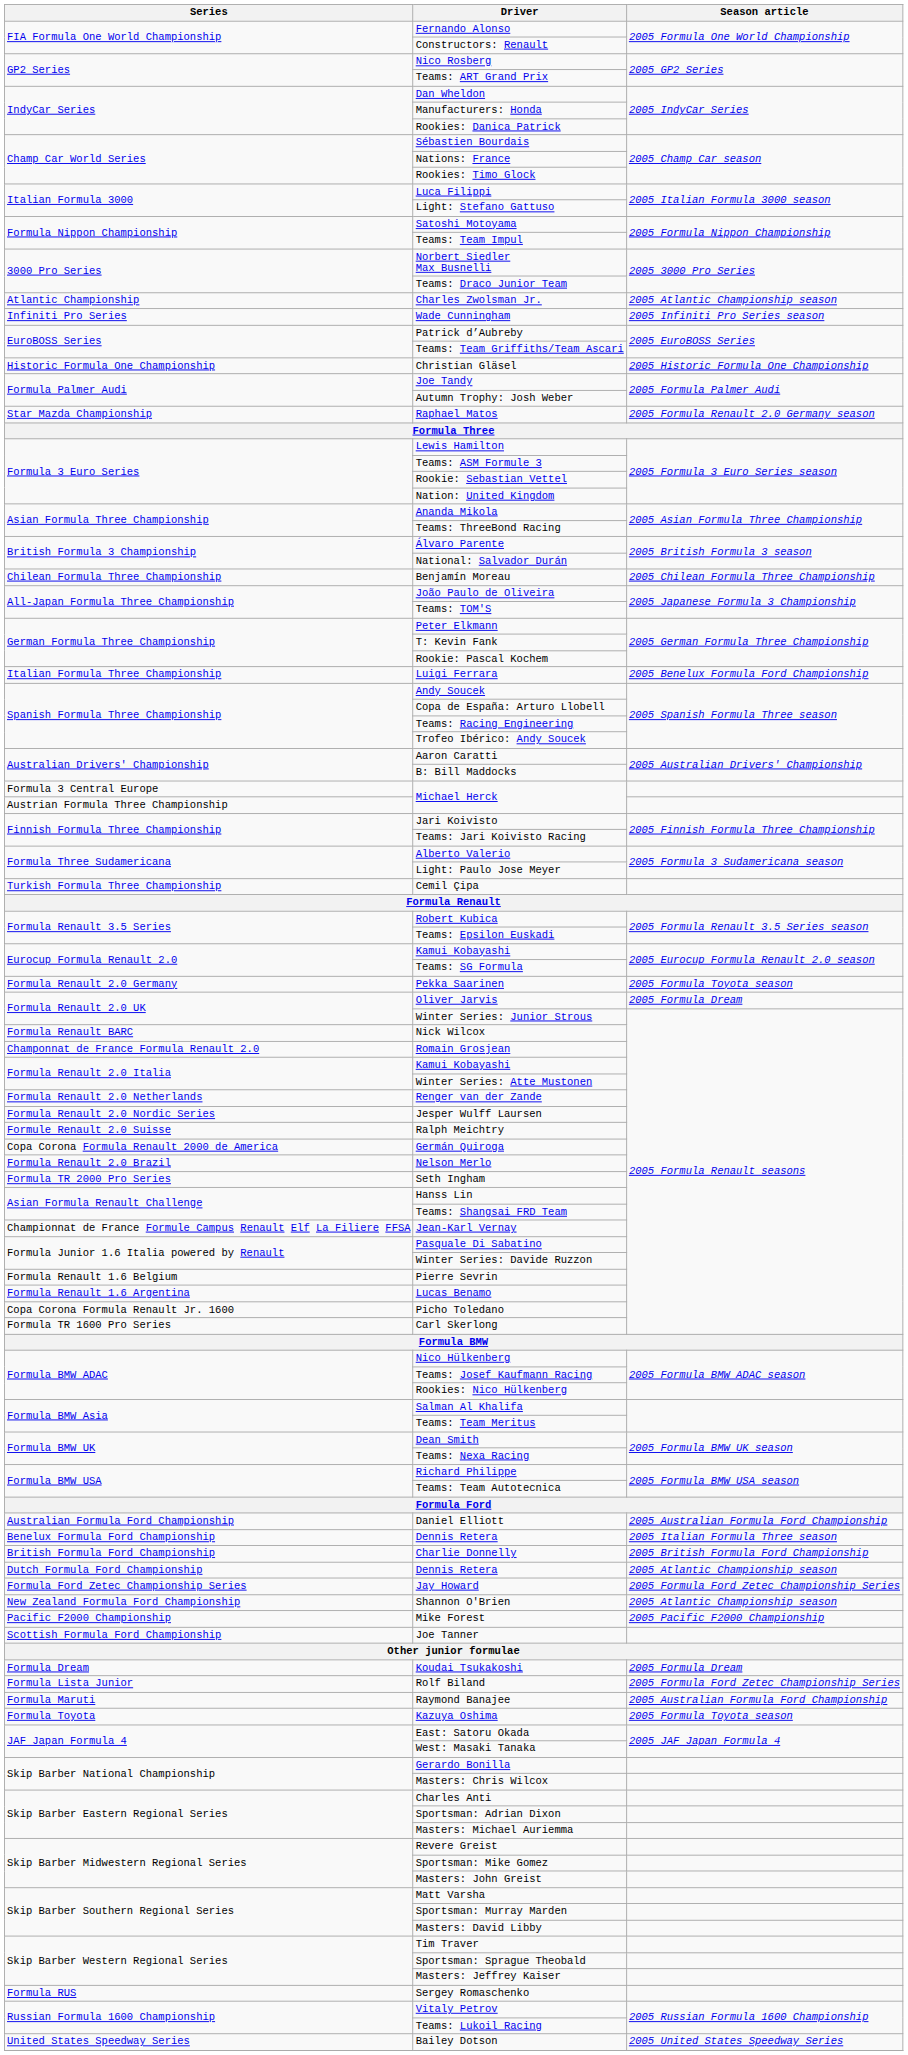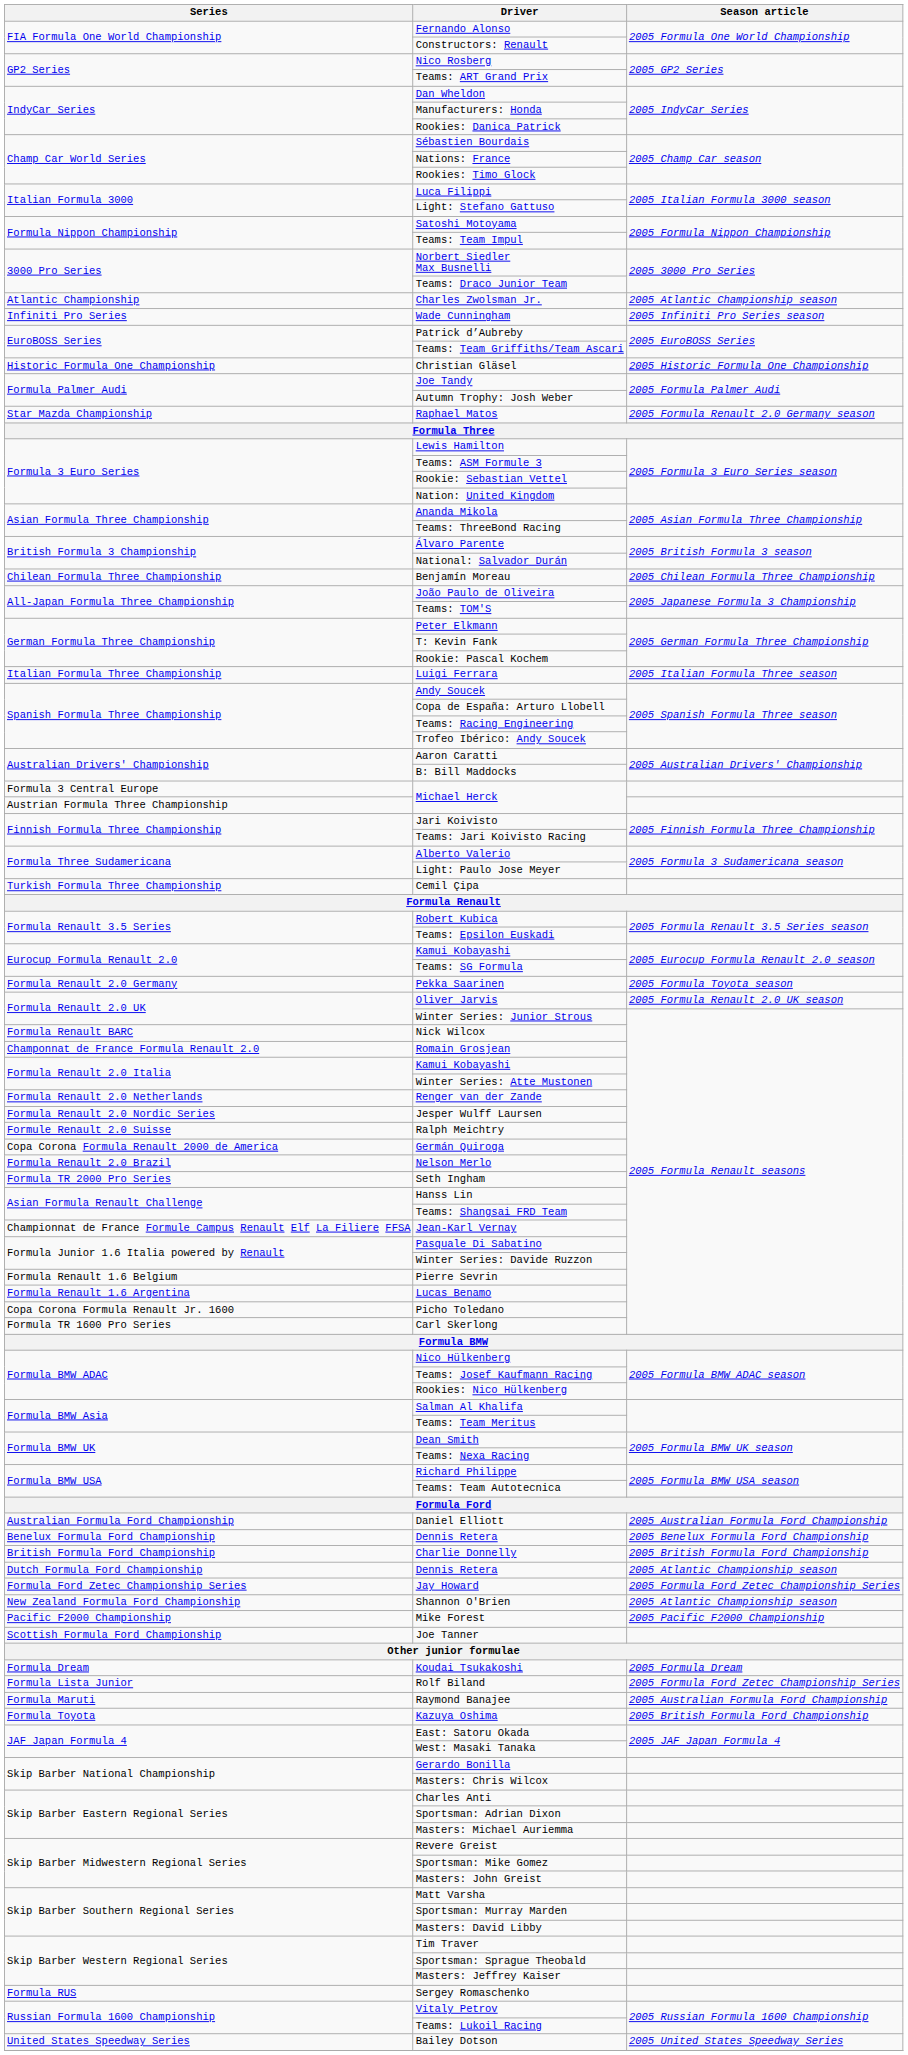 <table class="wikitable" style="font-size: 87%;">
 <tr>
 <th>Series</th>
 <th>Driver</th>
 <th>Season article</th>
 </tr>
 <tr>
 <td rowspan=2><a href='#'>FIA Formula One World Championship</a></td>
 <td> <a href='#'>Fernando Alonso</a></td>
 <td rowspan=2><em><a href='#'>2005 Formula One World Championship</a></em></td>
 </tr>
 <tr>
 <td>Constructors:  <a href='#'>Renault</a></td>
 </tr>
 <tr>
 <td rowspan=2><a href='#'>GP2 Series</a></td>
 <td> <a href='#'>Nico Rosberg</a></td>
 <td rowspan=2><em><a href='#'>2005 GP2 Series</a></em></td>
 </tr>
 <tr>
 <td>Teams:  <a href='#'>ART Grand Prix</a></td>
 </tr>
 <tr>
 <td rowspan=3><a href='#'>IndyCar Series</a></td>
 <td> <a href='#'>Dan Wheldon</a></td>
 <td rowspan=3><em><a href='#'>2005 IndyCar Series</a></em></td>
 </tr>
 <tr>
 <td>Manufacturers:  <a href='#'>Honda</a></td>
 </tr>
 <tr>
 <td>Rookies:  <a href='#'>Danica Patrick</a></td>
 </tr>
 <tr>
 <td rowspan=3><a href='#'>Champ Car World Series</a></td>
 <td> <a href='#'>Sébastien Bourdais</a></td>
 <td rowspan=3><em><a href='#'>2005 Champ Car season</a></em></td>
 </tr>
 <tr>
 <td>Nations:  <a href='#'>France</a></td>
 </tr>
 <tr>
 <td>Rookies:  <a href='#'>Timo Glock</a></td>
 </tr>
 <tr>
 <td rowspan=2><a href='#'>Italian Formula 3000</a></td>
 <td> <a href='#'>Luca Filippi</a></td>
 <td rowspan=2><em><a href='#'>2005 Italian Formula 3000 season</a></em></td>
 </tr>
 <tr>
 <td>Light:  <a href='#'>Stefano Gattuso</a></td>
 </tr>
 <tr>
 <td rowspan=2><a href='#'>Formula Nippon Championship</a></td>
 <td> <a href='#'>Satoshi Motoyama</a></td>
 <td rowspan=2><em><a href='#'>2005 Formula Nippon Championship</a></em></td>
 </tr>
 <tr>
 <td>Teams:  <a href='#'>Team Impul</a></td>
 </tr>
 <tr>
 <td rowspan=2><a href='#'>3000 Pro Series</a></td>
 <td> <a href='#'>Norbert Siedler</a><br> <a href='#'>Max Busnelli</a></td>
 <td rowspan=2><em><a href='#'>2005 3000 Pro Series</a></em></td>
 </tr>
 <tr>
 <td>Teams:  <a href='#'>Draco Junior Team</a></td>
 </tr>
 <tr>
 <td><a href='#'>Atlantic Championship</a></td>
 <td> <a href='#'>Charles Zwolsman Jr.</a></td>
 <td><em><a href='#'>2005 Atlantic Championship season</a></em></td>
 </tr>
 <tr>
 <td><a href='#'>Infiniti Pro Series</a></td>
 <td> <a href='#'>Wade Cunningham</a></td>
 <td><em><a href='#'>2005 Infiniti Pro Series season</a></em></td>
 </tr>
 <tr>
 <td rowspan=2><a href='#'>EuroBOSS Series</a></td>
 <td> Patrick d’Aubreby</td>
 <td rowspan=2><em><a href='#'>2005 EuroBOSS Series</a></em></td>
 </tr>
 <tr>
 <td>Teams:  <a href='#'>Team Griffiths/Team Ascari</a></td>
 </tr>
 <tr>
 <td><a href='#'>Historic Formula One Championship</a></td>
 <td> Christian Gläsel</td>
 <td><em><a href='#'>2005 Historic Formula One Championship</a></em></td>
 </tr>
 <tr>
 <td rowspan=2><a href='#'>Formula Palmer Audi</a></td>
 <td> <a href='#'>Joe Tandy</a></td>
 <td rowspan=2><em><a href='#'>2005 Formula Palmer Audi</a></em></td>
 </tr>
 <tr>
 <td>Autumn Trophy:  Josh Weber</td>
 </tr>
 <tr>
 <td><a href='#'>Star Mazda Championship</a></td>
 <td> <a href='#'>Raphael Matos</a></td>
 <td><em><a href='#'>2005 Formula Renault 2.0 Germany season</a></em></td>
 </tr>
 <tr>
 <th colspan=3><a href='#'>Formula Three</a></th>
 </tr>
 <tr>
 <td rowspan=4><a href='#'>Formula 3 Euro Series</a></td>
 <td> <a href='#'>Lewis Hamilton</a></td>
 <td rowspan=4><em><a href='#'>2005 Formula 3 Euro Series season</a></em></td>
 </tr>
 <tr>
 <td>Teams:  <a href='#'>ASM Formule 3</a></td>
 </tr>
 <tr>
 <td>Rookie:  <a href='#'>Sebastian Vettel</a></td>
 </tr>
 <tr>
 <td>Nation:  <a href='#'>United Kingdom</a></td>
 </tr>
 <tr>
 <td rowspan=2><a href='#'>Asian Formula Three Championship</a></td>
 <td> <a href='#'>Ananda Mikola</a></td>
 <td rowspan=2><em><a href='#'>2005 Asian Formula Three Championship</a></em></td>
 </tr>
 <tr>
 <td>Teams:  ThreeBond Racing</td>
 </tr>
 <tr>
 <td rowspan=2><a href='#'>British Formula 3 Championship</a></td>
 <td> <a href='#'>Álvaro Parente</a></td>
 <td rowspan=2><em><a href='#'>2005 British Formula 3 season</a></em></td>
 </tr>
 <tr>
 <td>National:  <a href='#'>Salvador Durán</a></td>
 </tr>
 <tr>
 <td><a href='#'>Chilean Formula Three Championship</a></td>
 <td> Benjamín Moreau</td>
 <td><em><a href='#'>2005 Chilean Formula Three Championship</a></em></td>
 </tr>
 <tr>
 <td rowspan="2"><a href='#'>All-Japan Formula Three Championship</a></td>
 <td> <a href='#'>João Paulo de Oliveira</a></td>
 <td rowspan="2"><em><a href='#'>2005 Japanese Formula 3 Championship</a></em></td>
 </tr>
 <tr>
 <td>Teams:  <a href='#'>TOM'S</a></td>
 </tr>
 <tr>
 <td rowspan=3><a href='#'>German Formula Three Championship</a></td>
 <td> <a href='#'>Peter Elkmann</a></td>
 <td rowspan=3><em><a href='#'>2005 German Formula Three Championship</a></em></td>
 </tr>
 <tr>
 <td>T:  Kevin Fank</td>
 </tr>
 <tr>
 <td>Rookie:  Pascal Kochem</td>
 </tr>
 <tr>
 <td><a href='#'>Italian Formula Three Championship</a></td>
 <td> <a href='#'>Luigi Ferrara</a></td>
-<td><em><a href='#'>2005 Benelux Formula Ford Championship</a></em></td>
+<td><em><a href='#'>2005 Italian Formula Three season</a></em></td>
 </tr>
 <tr>
 <td rowspan=4><a href='#'>Spanish Formula Three Championship</a></td>
 <td> <a href='#'>Andy Soucek</a></td>
 <td rowspan=4><em><a href='#'>2005 Spanish Formula Three season</a></em></td>
 </tr>
 <tr>
 <td>Copa de España:  Arturo Llobell</td>
 </tr>
 <tr>
 <td>Teams:  <a href='#'>Racing Engineering</a></td>
 </tr>
 <tr>
 <td>Trofeo Ibérico:  <a href='#'>Andy Soucek</a></td>
 </tr>
 <tr>
 <td rowspan=2><a href='#'>Australian Drivers' Championship</a></td>
 <td> Aaron Caratti</td>
 <td rowspan=2><em><a href='#'>2005 Australian Drivers' Championship</a></em></td>
 </tr>
 <tr>
 <td>B:  Bill Maddocks</td>
 </tr>
 <tr>
 <td>Formula 3 Central Europe</td>
 <td rowspan=2> <a href='#'>Michael Herck</a></td>
 <td></td>
 </tr>
 <tr>
 <td>Austrian Formula Three Championship</td>
 <td></td>
 </tr>
 <tr>
 <td rowspan=2><a href='#'>Finnish Formula Three Championship</a></td>
 <td> Jari Koivisto</td>
 <td rowspan=2><em><a href='#'>2005 Finnish Formula Three Championship</a></em></td>
 </tr>
 <tr>
 <td>Teams:  Jari Koivisto Racing</td>
 </tr>
 <tr>
 <td rowspan=2><a href='#'>Formula Three Sudamericana</a></td>
 <td> <a href='#'>Alberto Valerio</a></td>
 <td rowspan=2><em><a href='#'>2005 Formula 3 Sudamericana season</a></em></td>
 </tr>
 <tr>
 <td>Light:  Paulo Jose Meyer</td>
 </tr>
 <tr>
 <td><a href='#'>Turkish Formula Three Championship</a></td>
 <td> Cemil Çipa</td>
 <td></td>
 </tr>
 <tr>
 <th colspan=3 align="center"><a href='#'>Formula Renault</a></th>
 </tr>
 <tr>
 <td rowspan=2><a href='#'>Formula Renault 3.5 Series</a></td>
 <td> <a href='#'>Robert Kubica</a></td>
 <td rowspan=2><em><a href='#'>2005 Formula Renault 3.5 Series season</a></em></td>
 </tr>
 <tr>
 <td>Teams:  <a href='#'>Epsilon Euskadi</a></td>
 </tr>
 <tr>
 <td rowspan=2><a href='#'>Eurocup Formula Renault 2.0</a></td>
 <td> <a href='#'>Kamui Kobayashi</a></td>
 <td rowspan=2><em><a href='#'>2005 Eurocup Formula Renault 2.0 season</a></em></td>
 </tr>
 <tr>
 <td>Teams:  <a href='#'>SG Formula</a></td>
 </tr>
 <tr>
 <td><a href='#'>Formula Renault 2.0 Germany</a></td>
 <td> <a href='#'>Pekka Saarinen</a></td>
 <td><em><a href='#'>2005 Formula Toyota season</a></em></td>
 </tr>
 <tr>
 <td rowspan="2"><a href='#'>Formula Renault 2.0 UK</a></td>
 <td> <a href='#'>Oliver Jarvis</a></td>
-<td><em><a href='#'>2005 Formula Dream</a></em></td>
+<td><a href='#'><em>2005 Formula Renault 2.0 UK season</em></a></td>
 </tr>
 <tr>
 <td>Winter Series:  <a href='#'>Junior Strous</a></td>
 <td rowspan="20"><em><a href='#'>2005 Formula Renault seasons</a></em></td>
 </tr>
 <tr>
 <td><a href='#'>Formula Renault BARC</a></td>
 <td> Nick Wilcox</td>
 </tr>
 <tr>
 <td><a href='#'>Champonnat de France Formula Renault 2.0</a></td>
 <td> <a href='#'>Romain Grosjean</a></td>
 </tr>
 <tr>
 <td rowspan="2"><a href='#'>Formula Renault 2.0 Italia</a></td>
 <td> <a href='#'>Kamui Kobayashi</a></td>
 </tr>
 <tr>
 <td>Winter Series:  <a href='#'>Atte Mustonen</a></td>
 </tr>
 <tr>
 <td><a href='#'>Formula Renault 2.0 Netherlands</a></td>
 <td> <a href='#'>Renger van der Zande</a></td>
 </tr>
 <tr>
 <td><a href='#'>Formula Renault 2.0 Nordic Series</a></td>
 <td> Jesper Wulff Laursen</td>
 </tr>
 <tr>
 <td><a href='#'>Formule Renault 2.0 Suisse</a></td>
 <td> Ralph Meichtry</td>
 </tr>
 <tr>
 <td>Copa Corona <a href='#'>Formula Renault 2000 de America</a></td>
 <td> <a href='#'>Germán Quiroga</a></td>
 </tr>
 <tr>
 <td><a href='#'>Formula Renault 2.0 Brazil</a></td>
 <td> <a href='#'>Nelson Merlo</a></td>
 </tr>
 <tr>
 <td><a href='#'>Formula TR 2000 Pro Series</a></td>
 <td> Seth Ingham</td>
 </tr>
 <tr>
 <td rowspan="2"><a href='#'>Asian Formula Renault Challenge</a></td>
 <td> Hanss Lin</td>
 </tr>
 <tr>
 <td>Teams:  <a href='#'>Shangsai FRD Team</a></td>
 </tr>
 <tr>
 <td>Championnat de France <a href='#'>Formule Campus</a> <a href='#'>Renault</a> <a href='#'>Elf</a> <a href='#'>La Filiere</a> <a href='#'>FFSA</a></td>
 <td> <a href='#'>Jean-Karl Vernay</a></td>
 </tr>
 <tr>
 <td rowspan="2">Formula Junior 1.6 Italia powered by <a href='#'>Renault</a></td>
 <td> <a href='#'>Pasquale Di Sabatino</a></td>
 </tr>
 <tr>
 <td>Winter Series:  Davide Ruzzon</td>
 </tr>
 <tr>
 <td>Formula Renault 1.6 Belgium</td>
 <td> Pierre Sevrin</td>
 </tr>
 <tr>
 <td><a href='#'>Formula Renault 1.6 Argentina</a></td>
 <td> <a href='#'>Lucas Benamo</a></td>
 </tr>
 <tr>
 <td>Copa Corona Formula Renault Jr. 1600</td>
 <td> Picho Toledano</td>
 </tr>
 <tr>
 <td>Formula TR 1600 Pro Series</td>
 <td> Carl Skerlong</td>
 </tr>
 <tr>
 <th colspan=3><a href='#'>Formula BMW</a></th>
 </tr>
 <tr>
 <td rowspan=3><a href='#'>Formula BMW ADAC</a></td>
 <td> <a href='#'>Nico Hülkenberg</a></td>
 <td rowspan=3><em><a href='#'>2005 Formula BMW ADAC season</a></em></td>
 </tr>
 <tr>
 <td>Teams:  <a href='#'>Josef Kaufmann Racing</a></td>
 </tr>
 <tr>
 <td>Rookies:  <a href='#'>Nico Hülkenberg</a></td>
 </tr>
 <tr>
 <td rowspan=2><a href='#'>Formula BMW Asia</a></td>
 <td> <a href='#'>Salman Al Khalifa</a></td>
 <td rowspan=2></td>
 </tr>
 <tr>
 <td>Teams:  <a href='#'>Team Meritus</a></td>
 </tr>
 <tr>
 <td rowspan=2><a href='#'>Formula BMW UK</a></td>
 <td> <a href='#'>Dean Smith</a></td>
 <td rowspan=2><em><a href='#'>2005 Formula BMW UK season</a></em></td>
 </tr>
 <tr>
 <td>Teams:  <a href='#'>Nexa Racing</a></td>
 </tr>
 <tr>
 <td rowspan=2><a href='#'>Formula BMW USA</a></td>
 <td> <a href='#'>Richard Philippe</a></td>
 <td rowspan=2><em><a href='#'>2005 Formula BMW USA season</a></em></td>
 </tr>
 <tr>
 <td>Teams:  Team Autotecnica</td>
 </tr>
 <tr>
 <th colspan=3><a href='#'>Formula Ford</a></th>
 </tr>
 <tr>
 <td><a href='#'>Australian Formula Ford Championship</a></td>
 <td> Daniel Elliott</td>
 <td><em><a href='#'>2005 Australian Formula Ford Championship</a></em></td>
 </tr>
 <tr>
 <td><a href='#'>Benelux Formula Ford Championship</a></td>
 <td> <a href='#'>Dennis Retera</a></td>
-<td><em><a href='#'>2005 Italian Formula Three season</a></em></td>
+<td><em><a href='#'>2005 Benelux Formula Ford Championship</a></em></td>
 </tr>
 <tr>
 <td><a href='#'>British Formula Ford Championship</a></td>
 <td> <a href='#'>Charlie Donnelly</a></td>
 <td><em><a href='#'>2005 British Formula Ford Championship</a></em></td>
 </tr>
 <tr>
 <td><a href='#'>Dutch Formula Ford Championship</a></td>
 <td> <a href='#'>Dennis Retera</a></td>
 <td><em><a href='#'>2005 Atlantic Championship season</a></em></td>
 </tr>
 <tr>
 <td><a href='#'>Formula Ford Zetec Championship Series</a></td>
 <td> <a href='#'>Jay Howard</a></td>
 <td><em><a href='#'>2005 Formula Ford Zetec Championship Series</a></em></td>
 </tr>
 <tr>
 <td><a href='#'>New Zealand Formula Ford Championship</a></td>
 <td> Shannon O'Brien</td>
 <td><em><a href='#'>2005 Atlantic Championship season</a></em></td>
 </tr>
 <tr>
 <td><a href='#'>Pacific F2000 Championship</a></td>
 <td> Mike Forest</td>
 <td><em><a href='#'>2005 Pacific F2000 Championship</a></em></td>
 </tr>
 <tr>
 <td><a href='#'>Scottish Formula Ford Championship</a></td>
 <td> Joe Tanner</td>
 <td></td>
 </tr>
 <tr>
 <th colspan=3>Other junior formulae</th>
 </tr>
 <tr>
 <td><a href='#'>Formula Dream</a></td>
 <td> <a href='#'>Koudai Tsukakoshi</a></td>
 <td><em><a href='#'>2005 Formula Dream</a></em></td>
 </tr>
 <tr>
 <td><a href='#'>Formula Lista Junior</a></td>
 <td> Rolf Biland</td>
 <td><em><a href='#'>2005 Formula Ford Zetec Championship Series</a></em></td>
 </tr>
 <tr>
 <td><a href='#'>Formula Maruti</a></td>
 <td> Raymond Banajee</td>
 <td><em><a href='#'>2005 Australian Formula Ford Championship</a></em></td>
 </tr>
 <tr>
 <td><a href='#'>Formula Toyota</a></td>
 <td> <a href='#'>Kazuya Oshima</a></td>
-<td><em><a href='#'>2005 Formula Toyota season</a></em></td>
+<td><em><a href='#'>2005 British Formula Ford Championship</a></em></td>
 </tr>
 <tr>
 <td rowspan=2><a href='#'>JAF Japan Formula 4</a></td>
 <td>East:  Satoru Okada</td>
 <td rowspan=2><em><a href='#'>2005 JAF Japan Formula 4</a></em></td>
 </tr>
 <tr>
 <td>West:  Masaki Tanaka</td>
 </tr>
 <tr>
 <td rowspan="2">Skip Barber National Championship</td>
 <td> <a href='#'>Gerardo Bonilla</a></td>
 <td></td>
 </tr>
 <tr>
 <td>Masters:  Chris Wilcox</td>
 <td></td>
 </tr>
 <tr>
 <td rowspan="3">Skip Barber Eastern Regional Series</td>
 <td> Charles Anti</td>
 <td></td>
 </tr>
 <tr>
 <td>Sportsman:  Adrian Dixon</td>
 <td></td>
 </tr>
 <tr>
 <td>Masters:  Michael Auriemma</td>
 <td></td>
 </tr>
 <tr>
 <td rowspan="3">Skip Barber Midwestern Regional Series</td>
 <td> Revere Greist</td>
 <td></td>
 </tr>
 <tr>
 <td>Sportsman:  Mike Gomez</td>
 <td></td>
 </tr>
 <tr>
 <td>Masters:  John Greist</td>
 <td></td>
 </tr>
 <tr>
 <td rowspan="3">Skip Barber Southern Regional Series</td>
 <td> Matt Varsha</td>
 <td></td>
 </tr>
 <tr>
 <td>Sportsman:  Murray Marden</td>
 <td></td>
 </tr>
 <tr>
 <td>Masters:  David Libby</td>
 <td></td>
 </tr>
 <tr>
 <td rowspan="3">Skip Barber Western Regional Series</td>
 <td> Tim Traver</td>
 <td></td>
 </tr>
 <tr>
 <td>Sportsman:  Sprague Theobald</td>
 <td></td>
 </tr>
 <tr>
 <td>Masters:  Jeffrey Kaiser</td>
 <td></td>
 </tr>
 <tr>
 <td><a href='#'>Formula RUS</a></td>
 <td> Sergey Romaschenko</td>
 <td></td>
 </tr>
 <tr>
 <td rowspan=2><a href='#'>Russian Formula 1600 Championship</a></td>
 <td> <a href='#'>Vitaly Petrov</a></td>
 <td rowspan=2><em><a href='#'>2005 Russian Formula 1600 Championship</a></em></td>
 </tr>
 <tr>
 <td>Teams:  <a href='#'>Lukoil Racing</a></td>
 </tr>
 <tr>
 <td><a href='#'>United States Speedway Series</a></td>
 <td> Bailey Dotson</td>
 <td><em><a href='#'>2005 United States Speedway Series</a></em></td>
 </tr>
 <tr>
 </tr>
 </table>
